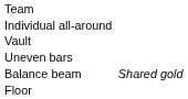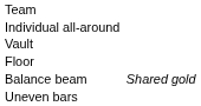 <table>
 <tr>
 <td>Team</td>
 <td></td>
 <td></td>
 <td></td>
 </tr>
 <tr>
 <td>Individual all-around</td>
 <td></td>
 <td></td>
 <td></td>
 </tr>
 <tr>
 <td>Vault</td>
 <td></td>
 <td></td>
 <td></td>
 </tr>
 <tr>
-<td>Uneven bars</td>
+<td>Floor</td>
 <td></td>
 <td></td>
 <td></td>
 </tr>
 <tr>
 <td rowspan=2>Balance beam</td>
 <td></td>
 <td rowspan=2><em>Shared gold</em></td>
 <td rowspan=2></td>
 </tr>
 <tr>
 <td></td>
 </tr>
 <tr>
-<td>Floor</td>
+<td>Uneven bars</td>
 <td></td>
 <td></td>
 <td></td>
 </tr>
 </table>
